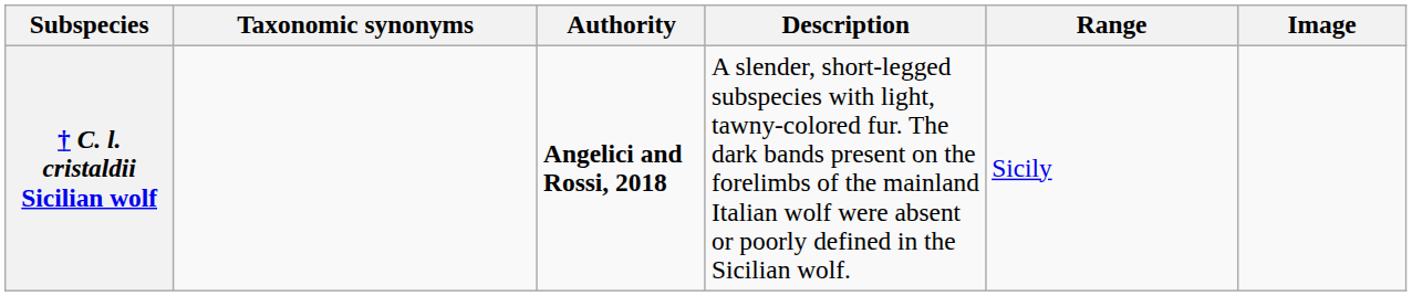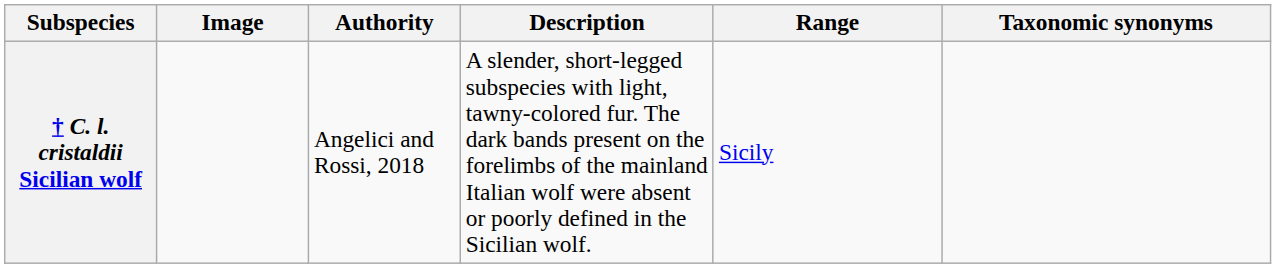 <table class="wikitable">
 <tr>
 <th scope="col" width=12%>Subspecies</th>
-<th scope="col" width=26%>Taxonomic synonyms</th>
+<th scope="col" width=12%>Image</th>
 <th scope="col" width=12%>Authority</th>
 <th scope="col" width=20%>Description</th>
 <th scope="col" width=18%>Range</th>
-<th scope="col" width=12%>Image</th>
+<th scope="col" width=26%>Taxonomic synonyms</th>
 </tr>
 <tr>
 <th scope="row"><a href='#'>†</a> <em>C. l. cristaldii</em><br><a href='#'>Sicilian wolf</a></th>
 <td></td>
-<td><strong>Angelici and Rossi, 2018</strong></td>
+<td>Angelici and Rossi, 2018</td>
 <td>A slender, short-legged subspecies with light, tawny-colored fur. The dark bands present on the forelimbs of the mainland Italian wolf were absent or poorly defined in the Sicilian wolf.</td>
 <td><a href='#'>Sicily</a></td>
 <td></td>
 </tr>
 </table>
